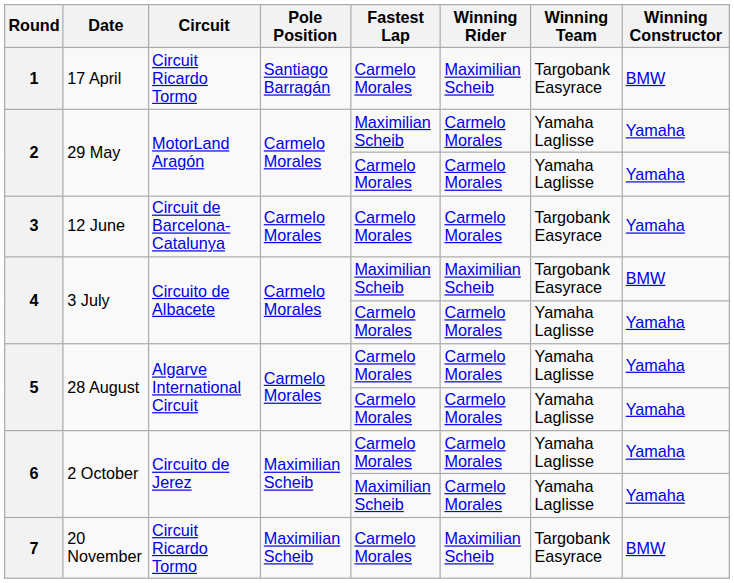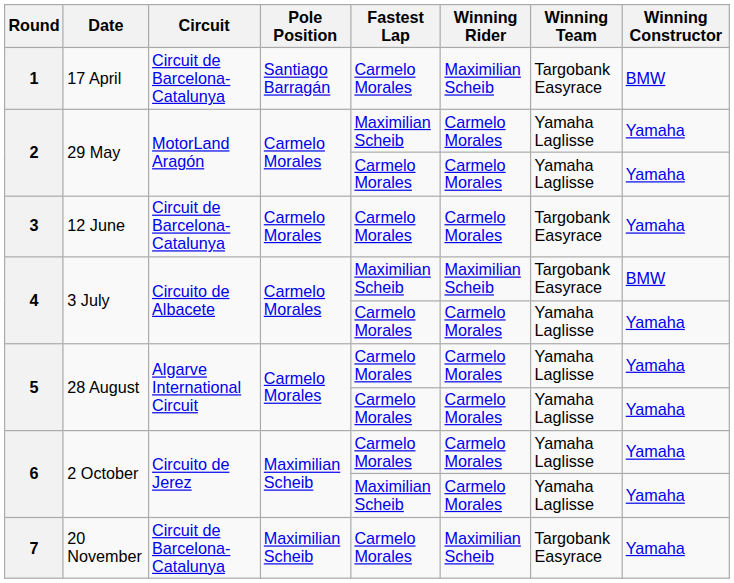 <table class="wikitable" style="font-size: 85%">
 <tr>
 <th>Round</th>
 <th>Date</th>
 <th>Circuit</th>
 <th>Pole Position</th>
 <th>Fastest Lap</th>
 <th>Winning Rider</th>
 <th>Winning Team</th>
 <th>Winning Constructor</th>
 </tr>
 <tr>
 <th>1</th>
 <td>17 April</td>
-<td> <a href='#'>Circuit Ricardo Tormo</a></td>
+<td> <a href='#'>Circuit de Barcelona-Catalunya</a></td>
 <td> <a href='#'>Santiago Barragán</a></td>
 <td> <a href='#'>Carmelo Morales</a></td>
 <td> <a href='#'>Maximilian Scheib</a></td>
 <td>Targobank Easyrace</td>
 <td><a href='#'>BMW</a></td>
 </tr>
 <tr>
 <th rowspan="2">2</th>
 <td rowspan="2">29 May</td>
 <td rowspan="2"> <a href='#'>MotorLand Aragón</a></td>
 <td rowspan="2"> <a href='#'>Carmelo Morales</a></td>
 <td> <a href='#'>Maximilian Scheib</a></td>
 <td> <a href='#'>Carmelo Morales</a></td>
 <td>Yamaha Laglisse</td>
 <td><a href='#'>Yamaha</a></td>
 </tr>
 <tr>
 <td> <a href='#'>Carmelo Morales</a></td>
 <td> <a href='#'>Carmelo Morales</a></td>
 <td>Yamaha Laglisse</td>
 <td><a href='#'>Yamaha</a></td>
 </tr>
 <tr>
 <th>3</th>
 <td>12 June</td>
 <td> <a href='#'>Circuit de Barcelona-Catalunya</a></td>
 <td> <a href='#'>Carmelo Morales</a></td>
 <td> <a href='#'>Carmelo Morales</a></td>
 <td> <a href='#'>Carmelo Morales</a></td>
 <td>Targobank Easyrace</td>
 <td><a href='#'>Yamaha</a></td>
 </tr>
 <tr>
 <th rowspan="2">4</th>
 <td rowspan="2">3 July</td>
 <td rowspan="2"> <a href='#'>Circuito de Albacete</a></td>
 <td rowspan="2"> <a href='#'>Carmelo Morales</a></td>
 <td> <a href='#'>Maximilian Scheib</a></td>
 <td> <a href='#'>Maximilian Scheib</a></td>
 <td>Targobank Easyrace</td>
 <td><a href='#'>BMW</a></td>
 </tr>
 <tr>
 <td> <a href='#'>Carmelo Morales</a></td>
 <td> <a href='#'>Carmelo Morales</a></td>
 <td>Yamaha Laglisse</td>
 <td><a href='#'>Yamaha</a></td>
 </tr>
 <tr>
 <th rowspan="2">5</th>
 <td rowspan="2">28 August</td>
 <td rowspan="2"> <a href='#'>Algarve International Circuit</a></td>
 <td rowspan="2"> <a href='#'>Carmelo Morales</a></td>
 <td> <a href='#'>Carmelo Morales</a></td>
 <td> <a href='#'>Carmelo Morales</a></td>
 <td>Yamaha Laglisse</td>
 <td><a href='#'>Yamaha</a></td>
 </tr>
 <tr>
 <td> <a href='#'>Carmelo Morales</a></td>
 <td> <a href='#'>Carmelo Morales</a></td>
 <td>Yamaha Laglisse</td>
 <td><a href='#'>Yamaha</a></td>
 </tr>
 <tr>
 <th rowspan="2">6</th>
 <td rowspan="2">2 October</td>
 <td rowspan="2"> <a href='#'>Circuito de Jerez</a></td>
 <td rowspan="2"> <a href='#'>Maximilian Scheib</a></td>
 <td> <a href='#'>Carmelo Morales</a></td>
 <td> <a href='#'>Carmelo Morales</a></td>
 <td>Yamaha Laglisse</td>
 <td><a href='#'>Yamaha</a></td>
 </tr>
 <tr>
 <td> <a href='#'>Maximilian Scheib</a></td>
 <td> <a href='#'>Carmelo Morales</a></td>
 <td>Yamaha Laglisse</td>
 <td><a href='#'>Yamaha</a></td>
 </tr>
 <tr>
 <th>7</th>
 <td>20 November</td>
-<td> <a href='#'>Circuit Ricardo Tormo</a></td>
+<td> <a href='#'>Circuit de Barcelona-Catalunya</a></td>
 <td> <a href='#'>Maximilian Scheib</a></td>
 <td> <a href='#'>Carmelo Morales</a></td>
 <td> <a href='#'>Maximilian Scheib</a></td>
 <td>Targobank Easyrace</td>
-<td><a href='#'>BMW</a></td>
+<td><a href='#'>Yamaha</a></td>
 </tr>
 </table>
